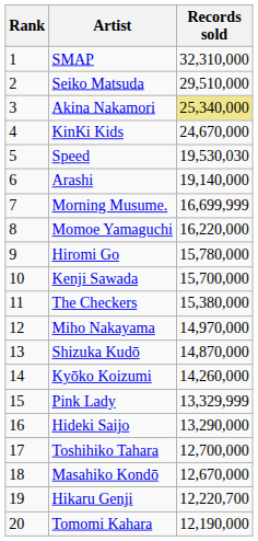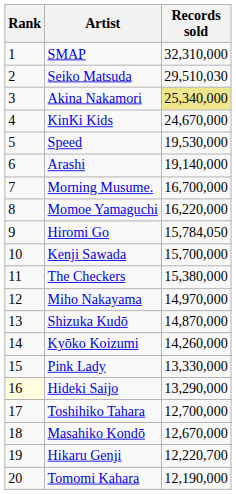 <table class="wikitable sortable" style="margin:auto; margin:auto;">
 <tr>
 <th>Rank</th>
 <th>Artist</th>
 <th>Records<br>sold</th>
 </tr>
 <tr>
 <td>1</td>
 <td><a href='#'>SMAP</a></td>
 <td>32,310,000</td>
 </tr>
 <tr>
 <td>2</td>
 <td><a href='#'>Seiko Matsuda</a></td>
-<td>29,510,000</td>
+<td>29,510,030</td>
 </tr>
 <tr>
 <td>3</td>
 <td><a href='#'>Akina Nakamori</a></td>
 <td style="background: khaki;">25,340,000</td>
 </tr>
 <tr>
 <td>4</td>
 <td><a href='#'>KinKi Kids</a></td>
 <td>24,670,000</td>
 </tr>
 <tr>
 <td>5</td>
 <td><a href='#'>Speed</a></td>
-<td>19,530,030</td>
+<td>19,530,000</td>
 </tr>
 <tr>
 <td>6</td>
 <td><a href='#'>Arashi</a></td>
 <td>19,140,000</td>
 </tr>
 <tr>
 <td>7</td>
 <td><a href='#'>Morning Musume.</a></td>
-<td>16,699,999</td>
+<td>16,700,000</td>
 </tr>
 <tr>
 <td>8</td>
 <td><a href='#'>Momoe Yamaguchi</a></td>
 <td>16,220,000</td>
 </tr>
 <tr>
 <td>9</td>
 <td><a href='#'>Hiromi Go</a></td>
-<td>15,780,000</td>
+<td>15,784,050</td>
 </tr>
 <tr>
 <td>10</td>
 <td><a href='#'>Kenji Sawada</a></td>
 <td>15,700,000</td>
 </tr>
 <tr>
 <td>11</td>
 <td><a href='#'>The Checkers</a></td>
 <td>15,380,000</td>
 </tr>
 <tr>
 <td>12</td>
 <td><a href='#'>Miho Nakayama</a></td>
 <td>14,970,000</td>
 </tr>
 <tr>
 <td>13</td>
 <td><a href='#'>Shizuka Kudō</a></td>
 <td>14,870,000</td>
 </tr>
 <tr>
 <td>14</td>
 <td><a href='#'>Kyōko Koizumi</a></td>
 <td>14,260,000</td>
 </tr>
 <tr>
 <td>15</td>
 <td><a href='#'>Pink Lady</a></td>
-<td>13,329,999</td>
+<td>13,330,000</td>
 </tr>
 <tr>
-<td>16</td>
+<td style="background: lightyellow;">16</td>
 <td><a href='#'>Hideki Saijo</a></td>
 <td>13,290,000</td>
 </tr>
 <tr>
 <td>17</td>
 <td><a href='#'>Toshihiko Tahara</a></td>
 <td>12,700,000</td>
 </tr>
 <tr>
 <td>18</td>
 <td><a href='#'>Masahiko Kondō</a></td>
 <td>12,670,000</td>
 </tr>
 <tr>
 <td>19</td>
 <td><a href='#'>Hikaru Genji</a></td>
 <td>12,220,700</td>
 </tr>
 <tr>
 <td>20</td>
 <td><a href='#'>Tomomi Kahara</a></td>
 <td>12,190,000</td>
 </tr>
 </table>
